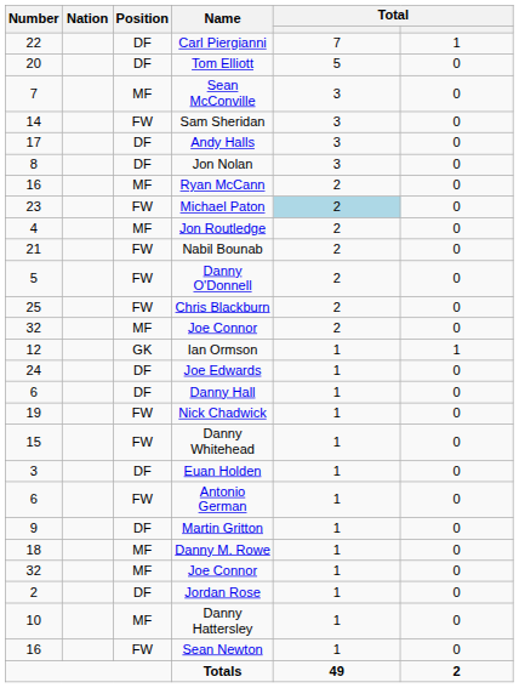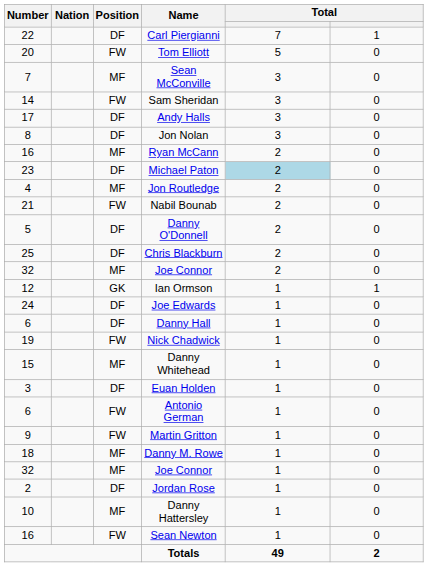 <table class="wikitable" style="font-size: 100%; text-align: center;">
 <tr>
 <th rowspan="2" width="10%" align="center">Number</th>
 <th rowspan="2" width="10%" align="center">Nation</th>
 <th rowspan="2" width="10%" align="center">Position</th>
 <th rowspan="2" width="20%" align="center">Name</th>
 <th colspan="2" align="center">Total</th>
 </tr>
 <tr>
 <th width=15 style=></th>
 <th width=15 style=></th>
 </tr>
 <tr>
 <td>22</td>
 <td></td>
 <td>DF</td>
 <td><a href='#'>Carl Piergianni</a></td>
 <td>7</td>
 <td>1</td>
 </tr>
 <tr>
 <td>20</td>
 <td></td>
-<td>DF</td>
+<td>FW</td>
 <td><a href='#'>Tom Elliott</a></td>
 <td>5</td>
 <td>0</td>
 </tr>
 <tr>
 <td>7</td>
 <td></td>
 <td>MF</td>
 <td><a href='#'>Sean McConville</a></td>
 <td>3</td>
 <td>0</td>
 </tr>
 <tr>
 <td>14</td>
 <td></td>
 <td>FW</td>
 <td>Sam Sheridan</td>
 <td>3</td>
 <td>0</td>
 </tr>
 <tr>
 <td>17</td>
 <td></td>
 <td>DF</td>
 <td><a href='#'>Andy Halls</a></td>
 <td>3</td>
 <td>0</td>
 </tr>
 <tr>
 <td>8</td>
 <td></td>
 <td>DF</td>
 <td>Jon Nolan</td>
 <td>3</td>
 <td>0</td>
 </tr>
 <tr>
 <td>16</td>
 <td></td>
 <td>MF</td>
 <td><a href='#'>Ryan McCann</a></td>
 <td>2</td>
 <td>0</td>
 </tr>
 <tr>
 <td>23</td>
 <td></td>
-<td>FW</td>
+<td>DF</td>
 <td><a href='#'>Michael Paton</a></td>
 <td style="background: lightblue;">2</td>
 <td>0</td>
 </tr>
 <tr>
 <td>4</td>
 <td></td>
 <td>MF</td>
 <td><a href='#'>Jon Routledge</a></td>
 <td>2</td>
 <td>0</td>
 </tr>
 <tr>
 <td>21</td>
 <td></td>
 <td>FW</td>
 <td>Nabil Bounab</td>
 <td>2</td>
 <td>0</td>
 </tr>
 <tr>
 <td>5</td>
 <td></td>
-<td>FW</td>
+<td>DF</td>
 <td><a href='#'>Danny O'Donnell</a></td>
 <td>2</td>
 <td>0</td>
 </tr>
 <tr>
 <td>25</td>
 <td></td>
-<td>FW</td>
+<td>DF</td>
 <td><a href='#'>Chris Blackburn</a></td>
 <td>2</td>
 <td>0</td>
 </tr>
 <tr>
 <td>32</td>
 <td></td>
 <td>MF</td>
 <td><a href='#'>Joe Connor</a></td>
 <td>2</td>
 <td>0</td>
 </tr>
 <tr>
 <td>12</td>
 <td></td>
 <td>GK</td>
 <td>Ian Ormson</td>
 <td>1</td>
 <td>1</td>
 </tr>
 <tr>
 <td>24</td>
 <td></td>
 <td>DF</td>
 <td><a href='#'>Joe Edwards</a></td>
 <td>1</td>
 <td>0</td>
 </tr>
 <tr>
 <td>6</td>
 <td></td>
 <td>DF</td>
 <td><a href='#'>Danny Hall</a></td>
 <td>1</td>
 <td>0</td>
 </tr>
 <tr>
 <td>19</td>
 <td></td>
 <td>FW</td>
 <td><a href='#'>Nick Chadwick</a></td>
 <td>1</td>
 <td>0</td>
 </tr>
 <tr>
 <td>15</td>
 <td></td>
-<td>FW</td>
+<td>MF</td>
 <td>Danny Whitehead</td>
 <td>1</td>
 <td>0</td>
 </tr>
 <tr>
 <td>3</td>
 <td></td>
 <td>DF</td>
 <td><a href='#'>Euan Holden</a></td>
 <td>1</td>
 <td>0</td>
 </tr>
 <tr>
 <td>6</td>
 <td></td>
 <td>FW</td>
 <td><a href='#'>Antonio German</a></td>
 <td>1</td>
 <td>0</td>
 </tr>
 <tr>
 <td>9</td>
 <td></td>
-<td>DF</td>
+<td>FW</td>
 <td><a href='#'>Martin Gritton</a></td>
 <td>1</td>
 <td>0</td>
 </tr>
 <tr>
 <td>18</td>
 <td></td>
 <td>MF</td>
 <td><a href='#'>Danny M. Rowe</a></td>
 <td>1</td>
 <td>0</td>
 </tr>
 <tr>
 <td>32</td>
 <td></td>
 <td>MF</td>
 <td><a href='#'>Joe Connor</a></td>
 <td>1</td>
 <td>0</td>
 </tr>
 <tr>
 <td>2</td>
 <td></td>
 <td>DF</td>
 <td><a href='#'>Jordan Rose</a></td>
 <td>1</td>
 <td>0</td>
 </tr>
 <tr>
 <td>10</td>
 <td></td>
 <td>MF</td>
 <td>Danny Hattersley</td>
 <td>1</td>
 <td>0</td>
 </tr>
 <tr>
 <td>16</td>
 <td></td>
 <td>FW</td>
 <td><a href='#'>Sean Newton</a></td>
 <td>1</td>
 <td>0</td>
 </tr>
 <tr>
 <td colspan="3"></td>
 <td><strong>Totals</strong></td>
 <td><strong>49</strong></td>
 <td><strong>2</strong></td>
 </tr>
 </table>
